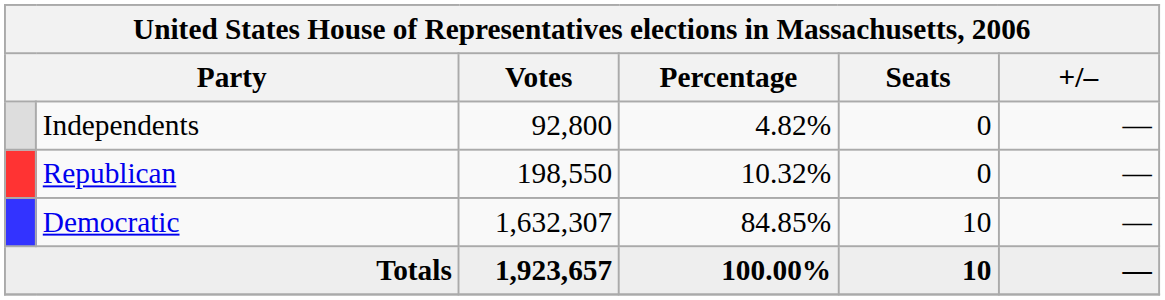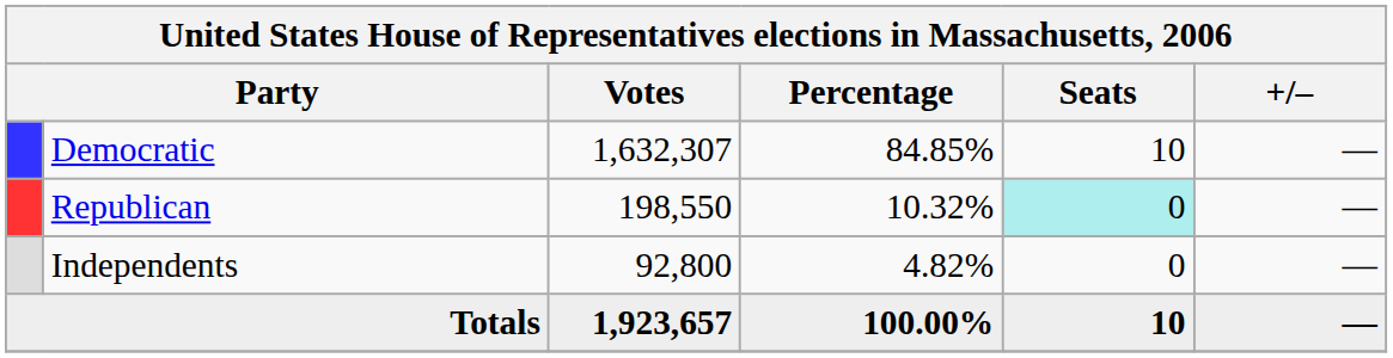 <table class="wikitable" style="font-size: 95%;">
 <tr>
 <th colspan="6">United States House of Representatives elections in Massachusetts, 2006</th>
 </tr>
 <tr>
 <th colspan=2 style="width: 15em">Party</th>
 <th style="width: 5em">Votes</th>
 <th style="width: 7em">Percentage</th>
 <th style="width: 5em">Seats</th>
 <th style="width: 5em">+/–</th>
 </tr>
 <tr>
-<th style="background-color:#DDDDDD; width: 3px"></th>
-<td style="width: 130px">Independents</td>
-<td align="right">92,800</td>
-<td align="right">4.82%</td>
-<td align="right">0</td>
+<th style="background-color:#3333FF; width: 3px"></th>
+<td style="width: 130px"><a href='#'>Democratic</a></td>
+<td align="right">1,632,307</td>
+<td align="right">84.85%</td>
+<td align="right">10</td>
 <td align="right">—</td>
 </tr>
 <tr>
 <th style="background-color:#FF3333; width: 3px"></th>
 <td style="width: 130px"><a href='#'>Republican</a></td>
 <td align="right">198,550</td>
 <td align="right">10.32%</td>
-<td align="right">0</td>
+<td align="right" style="background: paleturquoise;">0</td>
 <td align="right">—</td>
 </tr>
 <tr>
-<th style="background-color:#3333FF; width: 3px"></th>
-<td style="width: 130px"><a href='#'>Democratic</a></td>
-<td align="right">1,632,307</td>
-<td align="right">84.85%</td>
-<td align="right">10</td>
+<th style="background-color:#DDDDDD; width: 3px"></th>
+<td style="width: 130px">Independents</td>
+<td align="right">92,800</td>
+<td align="right">4.82%</td>
+<td align="right">0</td>
 <td align="right">—</td>
 </tr>
 <tr bgcolor="#EEEEEE">
 <td colspan="2" align="right"><strong>Totals</strong></td>
 <td align="right"><strong>1,923,657</strong></td>
 <td align="right"><strong>100.00%</strong></td>
 <td align="right"><strong>10</strong></td>
 <td align="right"><strong>—</strong></td>
 </tr>
 <tr bgcolor="#EEEEEE">
 </tr>
 </table>
